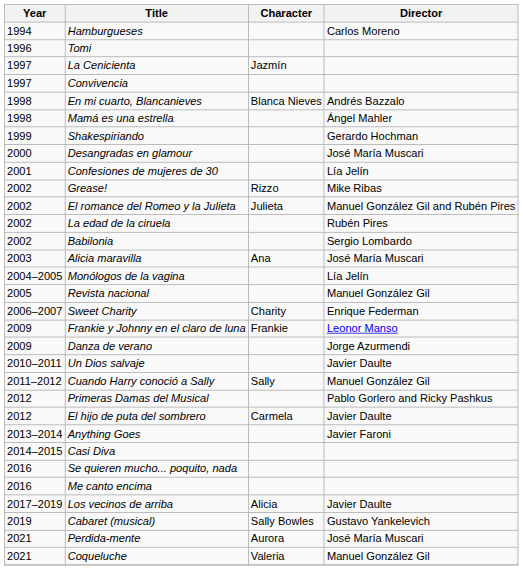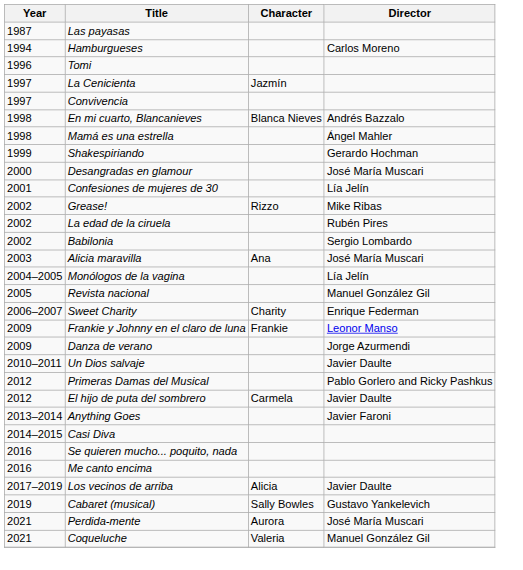 <table class="wikitable" style="font-size: 90%;">
 <tr>
 <th>Year</th>
 <th>Title</th>
 <th>Character</th>
 <th>Director</th>
+</tr>
+<tr>
+<td>1987</td>
+<td><em>Las payasas</em></td>
+<td></td>
+<td></td>
 </tr>
 <tr>
 <td>1994</td>
 <td><em>Hamburgueses</em></td>
 <td></td>
 <td>Carlos Moreno</td>
 </tr>
 <tr>
 <td>1996</td>
 <td><em>Tomi</em></td>
 <td></td>
 <td></td>
 </tr>
 <tr>
 <td>1997</td>
 <td><em>La Cenicienta</em></td>
 <td>Jazmín</td>
 <td></td>
 </tr>
 <tr>
 <td>1997</td>
 <td><em>Convivencia</em></td>
 <td></td>
 <td></td>
 </tr>
 <tr>
 <td>1998</td>
 <td><em>En mi cuarto, Blancanieves</em></td>
 <td>Blanca Nieves</td>
 <td>Andrés Bazzalo</td>
 </tr>
 <tr>
 <td>1998</td>
 <td><em>Mamá es una estrella</em></td>
 <td></td>
 <td>Ángel Mahler</td>
 </tr>
 <tr>
 <td>1999</td>
 <td><em>Shakespiriando</em></td>
 <td></td>
 <td>Gerardo Hochman</td>
 </tr>
 <tr>
 <td>2000</td>
 <td><em>Desangradas en glamour</em></td>
 <td></td>
 <td>José María Muscari</td>
 </tr>
 <tr>
 <td>2001</td>
 <td><em>Confesiones de mujeres de 30</em></td>
 <td></td>
 <td>Lía Jelín</td>
 </tr>
 <tr>
 <td>2002</td>
 <td><em>Grease!</em></td>
 <td>Rizzo</td>
 <td>Mike Ribas</td>
 </tr>
 <tr>
 <td>2002</td>
-<td><em>El romance del Romeo y la Julieta</em></td>
-<td>Julieta</td>
-<td>Manuel González Gil and Rubén Pires</td>
-</tr>
-<tr>
-<td>2002</td>
 <td><em>La edad de la ciruela</em></td>
 <td></td>
 <td>Rubén Pires</td>
 </tr>
 <tr>
 <td>2002</td>
 <td><em>Babilonia</em></td>
 <td></td>
 <td>Sergio Lombardo</td>
 </tr>
 <tr>
 <td>2003</td>
 <td><em>Alicia maravilla</em></td>
 <td>Ana</td>
 <td>José María Muscari</td>
 </tr>
 <tr>
 <td>2004–2005</td>
 <td><em>Monólogos de la vagina</em></td>
 <td></td>
 <td>Lía Jelín</td>
 </tr>
 <tr>
 <td>2005</td>
 <td><em>Revista nacional</em></td>
 <td></td>
 <td>Manuel González Gil</td>
 </tr>
 <tr>
 <td>2006–2007</td>
 <td><em>Sweet Charity</em></td>
 <td>Charity</td>
 <td>Enrique Federman</td>
 </tr>
 <tr>
 <td>2009</td>
 <td><em>Frankie y Johnny en el claro de luna</em></td>
 <td>Frankie</td>
 <td><a href='#'>Leonor Manso</a></td>
 </tr>
 <tr>
 <td>2009</td>
 <td><em>Danza de verano</em></td>
 <td></td>
 <td>Jorge Azurmendi</td>
 </tr>
 <tr>
 <td>2010–2011</td>
 <td><em>Un Dios salvaje</em></td>
 <td></td>
 <td>Javier Daulte</td>
-</tr>
-<tr>
-<td>2011–2012</td>
-<td><em>Cuando Harry conoció a Sally</em></td>
-<td>Sally</td>
-<td>Manuel González Gil</td>
 </tr>
 <tr>
 <td>2012</td>
 <td><em>Primeras Damas del Musical</em></td>
 <td></td>
 <td>Pablo Gorlero and Ricky Pashkus</td>
 </tr>
 <tr>
 <td>2012</td>
 <td><em>El hijo de puta del sombrero</em></td>
 <td>Carmela</td>
 <td>Javier Daulte</td>
 </tr>
 <tr>
 <td>2013–2014</td>
 <td><em>Anything Goes</em></td>
 <td></td>
 <td>Javier Faroni</td>
 </tr>
 <tr>
 <td>2014–2015</td>
 <td><em>Casi Diva</em></td>
 <td></td>
 <td></td>
 </tr>
 <tr>
 <td>2016</td>
 <td><em>Se quieren mucho... poquito, nada</em></td>
 <td></td>
 <td></td>
 </tr>
 <tr>
 <td>2016</td>
 <td><em>Me canto encima</em></td>
 <td></td>
 <td></td>
 </tr>
 <tr>
 <td>2017–2019</td>
 <td><em>Los vecinos de arriba</em></td>
 <td>Alicia</td>
 <td>Javier Daulte</td>
 </tr>
 <tr>
 <td>2019</td>
 <td><em>Cabaret (musical)</em></td>
 <td>Sally Bowles</td>
 <td>Gustavo Yankelevich</td>
 </tr>
 <tr>
 <td>2021</td>
 <td><em>Perdida-mente</em></td>
 <td>Aurora</td>
 <td>José María Muscari</td>
 </tr>
 <tr>
 <td>2021</td>
 <td><em>Coqueluche</em></td>
 <td>Valeria</td>
 <td>Manuel González Gil</td>
 </tr>
 <tr>
 </tr>
 </table>
